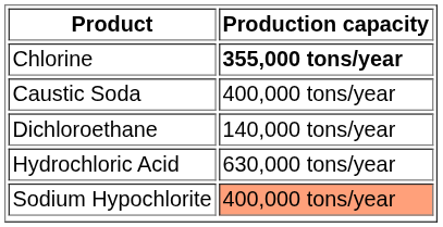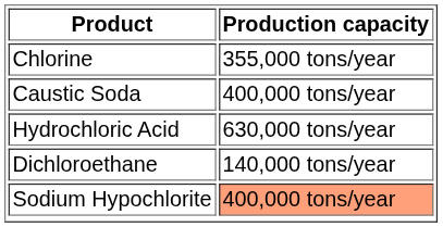 <table border="1" cellpadding="2">
 <tr>
 <th>Product</th>
 <th>Production capacity</th>
 </tr>
 <tr>
 <td>Chlorine</td>
-<td><strong>355,000 tons/year</strong></td>
+<td>355,000 tons/year</td>
 </tr>
 <tr>
 <td>Caustic Soda</td>
 <td>400,000 tons/year</td>
 </tr>
 <tr>
+<td>Hydrochloric Acid</td>
+<td>630,000 tons/year</td>
+</tr>
+<tr>
 <td>Dichloroethane</td>
 <td>140,000 tons/year</td>
-</tr>
-<tr>
-<td>Hydrochloric Acid</td>
-<td>630,000 tons/year</td>
 </tr>
 <tr>
 <td>Sodium Hypochlorite</td>
 <td style="background: lightsalmon;">400,000 tons/year</td>
 </tr>
 <tr>
 </tr>
 </table>
